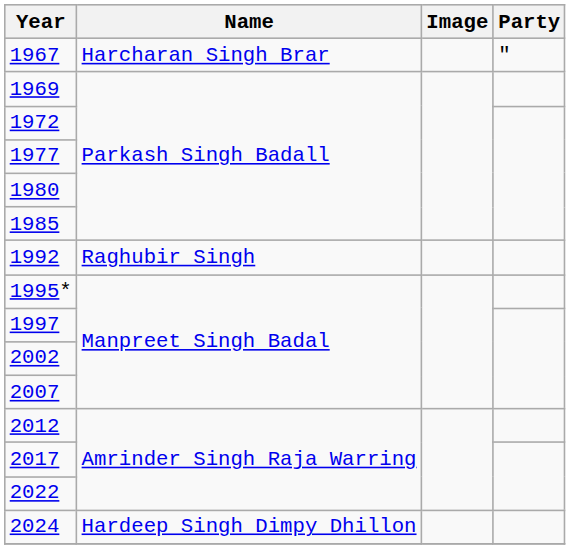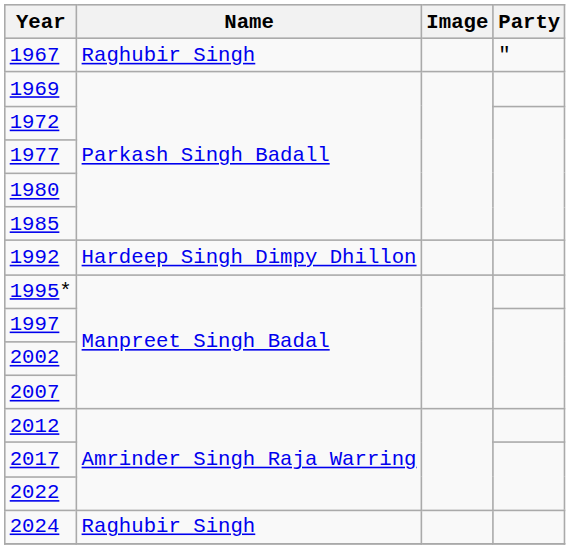 <table class ="wikitable sortable">
 <tr>
 <th>Year</th>
 <th>Name</th>
 <th>Image</th>
 <th colspan=2>Party</th>
 </tr>
 <tr>
 <td><a href='#'>1967</a></td>
-<td><a href='#'>Harcharan Singh Brar</a></td>
+<td><a href='#'>Raghubir Singh</a></td>
 <td></td>
 <td>"</td>
 </tr>
 <tr>
 <td><a href='#'>1969</a></td>
 <td rowspan=5><a href='#'>Parkash Singh Badall</a></td>
 <td rowspan="5"></td>
 <td></td>
 </tr>
 <tr>
 <td><a href='#'>1972</a></td>
 </tr>
 <tr>
 <td><a href='#'>1977</a></td>
 </tr>
 <tr>
 <td><a href='#'>1980</a></td>
 </tr>
 <tr>
 <td><a href='#'>1985</a></td>
 </tr>
 <tr>
 <td><a href='#'>1992</a></td>
-<td><a href='#'>Raghubir Singh</a></td>
+<td><a href='#'>Hardeep Singh Dimpy Dhillon</a></td>
 <td></td>
 <td></td>
 </tr>
 <tr>
 <td><a href='#'>1995</a>*</td>
 <td rowspan=4><a href='#'>Manpreet Singh Badal</a></td>
 <td rowspan="4"></td>
 <td></td>
 </tr>
 <tr>
 <td><a href='#'>1997</a></td>
 </tr>
 <tr>
 <td><a href='#'>2002</a></td>
 </tr>
 <tr>
 <td><a href='#'>2007</a></td>
 </tr>
 <tr>
 <td><a href='#'>2012</a></td>
 <td rowspan=3><a href='#'>Amrinder Singh Raja Warring</a></td>
 <td rowspan="3"></td>
 <td></td>
 </tr>
 <tr>
 <td><a href='#'>2017</a></td>
 </tr>
 <tr>
 <td><a href='#'>2022</a></td>
 </tr>
 <tr>
 <td><a href='#'>2024</a></td>
-<td><a href='#'>Hardeep Singh Dimpy Dhillon</a></td>
+<td><a href='#'>Raghubir Singh</a></td>
 <td></td>
 <td></td>
 </tr>
 <tr>
 </tr>
 </table>
